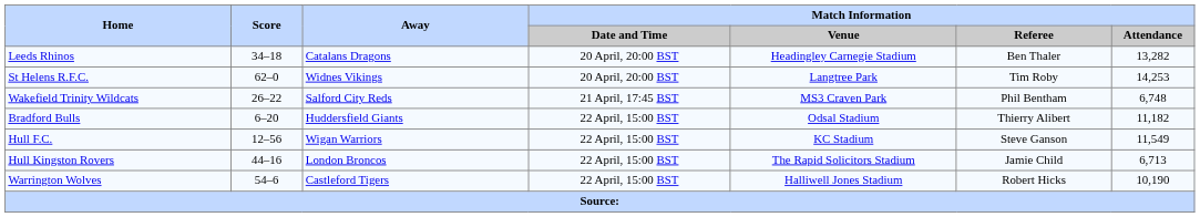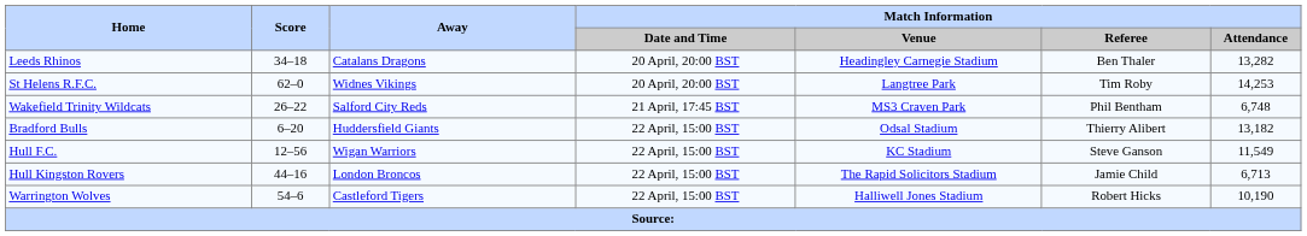 <table border=1 style="border-collapse:collapse; font-size:80%; text-align:center;" cellpadding=3 cellspacing=0 width=100%>
 <tr bgcolor=#C1D8FF>
 <th rowspan=2 width=19%>Home</th>
 <th rowspan=2 width=6%>Score</th>
 <th rowspan=2 width=19%>Away</th>
 <th colspan=6>Match Information</th>
 </tr>
 <tr bgcolor=#CCCCCC>
 <th width=17%>Date and Time</th>
 <th width=19%>Venue</th>
 <th width=13%>Referee</th>
 <th width=7%>Attendance</th>
 </tr>
 <tr bgcolor=#F5FAFF>
 <td align=left> <a href='#'>Leeds Rhinos</a></td>
 <td>34–18</td>
 <td align=left> <a href='#'>Catalans Dragons</a></td>
 <td>20 April, 20:00 <a href='#'>BST</a></td>
 <td><a href='#'>Headingley Carnegie Stadium</a></td>
 <td>Ben Thaler</td>
 <td>13,282</td>
 </tr>
 <tr bgcolor=#F5FAFF>
 <td align=left> <a href='#'>St Helens R.F.C.</a></td>
 <td>62–0</td>
 <td align=left> <a href='#'>Widnes Vikings</a></td>
 <td>20 April, 20:00 <a href='#'>BST</a></td>
 <td><a href='#'>Langtree Park</a></td>
 <td>Tim Roby</td>
 <td>14,253</td>
 </tr>
 <tr bgcolor=#F5FAFF>
 <td align=left> <a href='#'>Wakefield Trinity Wildcats</a></td>
 <td>26–22</td>
 <td align=left> <a href='#'>Salford City Reds</a></td>
 <td>21 April, 17:45 <a href='#'>BST</a></td>
 <td><a href='#'>MS3 Craven Park</a></td>
 <td>Phil Bentham</td>
 <td>6,748</td>
 </tr>
 <tr bgcolor=#F5FAFF>
 <td align=left> <a href='#'>Bradford Bulls</a></td>
 <td>6–20</td>
 <td align=left> <a href='#'>Huddersfield Giants</a></td>
 <td>22 April, 15:00 <a href='#'>BST</a></td>
 <td><a href='#'>Odsal Stadium</a></td>
 <td>Thierry Alibert</td>
-<td>11,182</td>
+<td>13,182</td>
 </tr>
 <tr bgcolor=#F5FAFF>
 <td align=left> <a href='#'>Hull F.C.</a></td>
 <td>12–56</td>
 <td align=left> <a href='#'>Wigan Warriors</a></td>
 <td>22 April, 15:00 <a href='#'>BST</a></td>
 <td><a href='#'>KC Stadium</a></td>
 <td>Steve Ganson</td>
 <td>11,549</td>
 </tr>
 <tr bgcolor=#F5FAFF>
 <td align=left> <a href='#'>Hull Kingston Rovers</a></td>
 <td>44–16</td>
 <td align=left> <a href='#'>London Broncos</a></td>
 <td>22 April, 15:00 <a href='#'>BST</a></td>
 <td><a href='#'>The Rapid Solicitors Stadium</a></td>
 <td>Jamie Child</td>
 <td>6,713</td>
 </tr>
 <tr bgcolor=#F5FAFF>
 <td align=left> <a href='#'>Warrington Wolves</a></td>
 <td>54–6</td>
 <td align=left> <a href='#'>Castleford Tigers</a></td>
 <td>22 April, 15:00 <a href='#'>BST</a></td>
 <td><a href='#'>Halliwell Jones Stadium</a></td>
 <td>Robert Hicks</td>
 <td>10,190</td>
 </tr>
 <tr bgcolor=#C1D8FF>
 <th colspan=12>Source:</th>
 </tr>
 </table>
